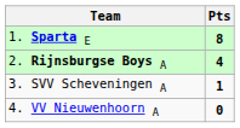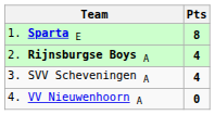 <table class="wikitable" style="text-align:center; float:left; margin-right:1em">
 <tr>
 <th style="width:200px">Team</th>
 <th width=20>Pts</th>
 </tr>
 <tr bgcolor=ccffcc>
 <td align=left>1. <strong><a href='#'>Sparta</a></strong> <sub>E</sub></td>
 <td><strong>8</strong></td>
 </tr>
 <tr bgcolor=ccffcc>
 <td align=left>2. <strong>Rijnsburgse Boys</strong> <sub>A</sub></td>
 <td><strong>4</strong></td>
 </tr>
 <tr>
 <td align=left>3. SVV Scheveningen <sub>A</sub></td>
-<td><strong>1</strong></td>
+<td><strong>4</strong></td>
 </tr>
 <tr>
 <td align=left>4. <a href='#'>VV Nieuwenhoorn</a> <sub>A</sub></td>
 <td><strong>0</strong></td>
 </tr>
 </table>
